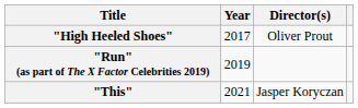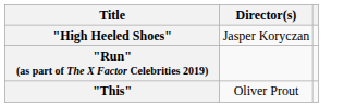 <table class="wikitable plainrowheaders" style="text-align:center;">
 <tr>
 <th scope="col" style="width:16em;">Title</th>
-<th scope="col" style="width:1em;">Year</th>
 <th scope="col">Director(s)</th>
 <th scope="col"></th>
 </tr>
 <tr>
 <th scope="row">"High Heeled Shoes"</th>
-<td>2017</td>
-<td>Oliver Prout</td>
+<td>Jasper Koryczan</td>
 <td></td>
 </tr>
 <tr>
 <th scope="row">"Run"<br><small>(as part of <em>The X Factor</em> Celebrities 2019)</small></th>
-<td>2019</td>
 <td></td>
 <td></td>
 </tr>
 <tr>
 <th scope="row">"This"</th>
-<td>2021</td>
-<td>Jasper Koryczan</td>
+<td>Oliver Prout</td>
 <td></td>
 </tr>
 </table>
